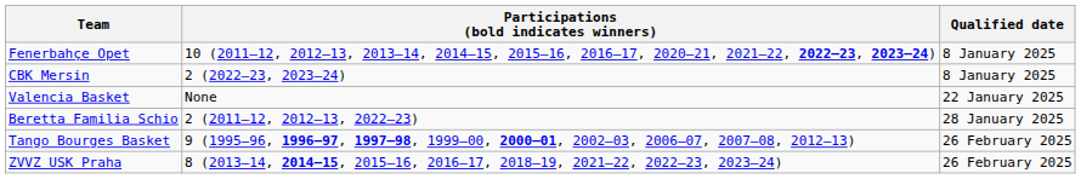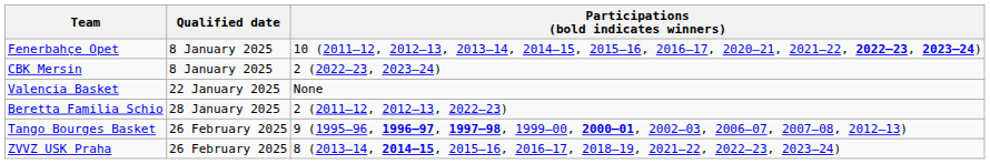 <table class="wikitable">
 <tr>
 <th>Team</th>
+<th>Qualified date</th>
 <th>Participations <br>(bold indicates winners)</th>
-<th>Qualified date</th>
 </tr>
 <tr>
 <td> <a href='#'>Fenerbahçe Opet</a></td>
+<td>8 January 2025</td>
 <td>10 (<a href='#'>2011–12</a>, <a href='#'>2012–13</a>, <a href='#'>2013–14</a>, <a href='#'>2014–15</a>, <a href='#'>2015–16</a>, <a href='#'>2016–17</a>, <a href='#'>2020–21</a>, <a href='#'>2021–22</a>, <strong><a href='#'>2022–23</a></strong>, <strong><a href='#'>2023–24</a></strong>)</td>
-<td>8 January 2025</td>
 </tr>
 <tr>
 <td> <a href='#'>CBK Mersin</a></td>
+<td>8 January 2025</td>
 <td>2 (<a href='#'>2022–23</a>, <a href='#'>2023–24</a>)</td>
-<td>8 January 2025</td>
 </tr>
 <tr>
 <td> <a href='#'>Valencia Basket</a></td>
+<td>22 January 2025</td>
 <td>None</td>
-<td>22 January 2025</td>
 </tr>
 <tr>
 <td> <a href='#'>Beretta Familia Schio</a></td>
+<td>28 January 2025</td>
 <td>2 (<a href='#'>2011–12</a>, <a href='#'>2012–13</a>, <a href='#'>2022–23</a>)</td>
-<td>28 January 2025</td>
 </tr>
 <tr>
 <td> <a href='#'>Tango Bourges Basket</a></td>
+<td>26 February 2025</td>
 <td>9 (<a href='#'>1995–96</a>, <strong><a href='#'>1996–97</a></strong>, <strong><a href='#'>1997–98</a></strong>, <a href='#'>1999–00</a>, <strong><a href='#'>2000–01</a></strong>, <a href='#'>2002–03</a>, <a href='#'>2006–07</a>, <a href='#'>2007–08</a>, <a href='#'>2012–13</a>)</td>
-<td>26 February 2025</td>
 </tr>
 <tr>
 <td> <a href='#'>ZVVZ USK Praha</a></td>
+<td>26 February 2025</td>
 <td>8 (<a href='#'>2013–14</a>, <strong><a href='#'>2014–15</a></strong>, <a href='#'>2015–16</a>, <a href='#'>2016–17</a>, <a href='#'>2018–19</a>, <a href='#'>2021–22</a>, <a href='#'>2022–23</a>, <a href='#'>2023–24</a>)</td>
-<td>26 February 2025</td>
 </tr>
 </table>
